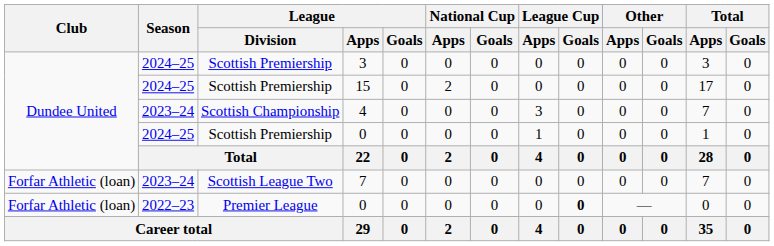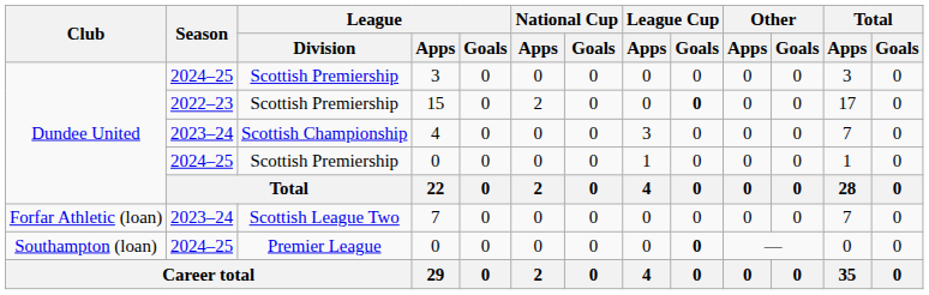 <table class=wikitable style=text-align:center>
 <tr>
 <th rowspan=2>Club</th>
 <th rowspan=2>Season</th>
 <th colspan=3>League</th>
 <th colspan=2>National Cup</th>
 <th colspan=2>League Cup</th>
 <th colspan=2>Other</th>
 <th colspan=2>Total</th>
 </tr>
 <tr>
 <th>Division</th>
 <th>Apps</th>
 <th>Goals</th>
 <th>Apps</th>
 <th>Goals</th>
 <th>Apps</th>
 <th>Goals</th>
 <th>Apps</th>
 <th>Goals</th>
 <th>Apps</th>
 <th>Goals</th>
 </tr>
 <tr>
 <td rowspan="5"><a href='#'>Dundee United</a></td>
 <td><a href='#'>2024–25</a></td>
 <td><a href='#'>Scottish Premiership</a></td>
 <td>3</td>
 <td>0</td>
 <td>0</td>
 <td>0</td>
 <td>0</td>
 <td>0</td>
 <td>0</td>
 <td>0</td>
 <td>3</td>
 <td>0</td>
 </tr>
 <tr>
-<td><a href='#'>2024–25</a></td>
+<td><a href='#'>2022–23</a></td>
 <td>Scottish Premiership</td>
 <td>15</td>
 <td>0</td>
 <td>2</td>
 <td>0</td>
 <td>0</td>
-<td>0</td>
+<td><strong>0</strong></td>
 <td>0</td>
 <td>0</td>
 <td>17</td>
 <td>0</td>
 </tr>
 <tr>
 <td><a href='#'>2023–24</a></td>
 <td><a href='#'>Scottish Championship</a></td>
 <td>4</td>
 <td>0</td>
 <td>0</td>
 <td>0</td>
 <td>3</td>
 <td>0</td>
 <td>0</td>
 <td>0</td>
 <td>7</td>
 <td>0</td>
 </tr>
 <tr>
 <td><a href='#'>2024–25</a></td>
 <td>Scottish Premiership</td>
 <td>0</td>
 <td>0</td>
 <td>0</td>
 <td>0</td>
 <td>1</td>
 <td>0</td>
 <td>0</td>
 <td>0</td>
 <td>1</td>
 <td>0</td>
 </tr>
 <tr>
 <th colspan="2">Total</th>
 <th>22</th>
 <th>0</th>
 <th>2</th>
 <th>0</th>
 <th>4</th>
 <th>0</th>
 <th>0</th>
 <th>0</th>
 <th>28</th>
 <th>0</th>
 </tr>
 <tr>
 <td><a href='#'>Forfar Athletic</a> (loan)</td>
 <td><a href='#'>2023–24</a></td>
 <td><a href='#'>Scottish League Two</a></td>
 <td>7</td>
 <td>0</td>
 <td>0</td>
 <td>0</td>
 <td>0</td>
 <td>0</td>
 <td>0</td>
 <td>0</td>
 <td>7</td>
 <td>0</td>
 </tr>
 <tr>
-<td><a href='#'>Forfar Athletic</a> (loan)</td>
-<td><a href='#'>2022–23</a></td>
+<td><a href='#'>Southampton</a> (loan)</td>
+<td><a href='#'>2024–25</a></td>
 <td><a href='#'>Premier League</a></td>
 <td>0</td>
 <td>0</td>
 <td>0</td>
 <td>0</td>
 <td>0</td>
 <td><strong>0</strong></td>
 <td colspan="2">—</td>
 <td>0</td>
 <td>0</td>
 </tr>
 <tr>
 <th colspan="3">Career total</th>
 <th>29</th>
 <th>0</th>
 <th>2</th>
 <th>0</th>
 <th>4</th>
 <th>0</th>
 <th>0</th>
 <th>0</th>
 <th>35</th>
 <th>0</th>
 </tr>
 </table>
